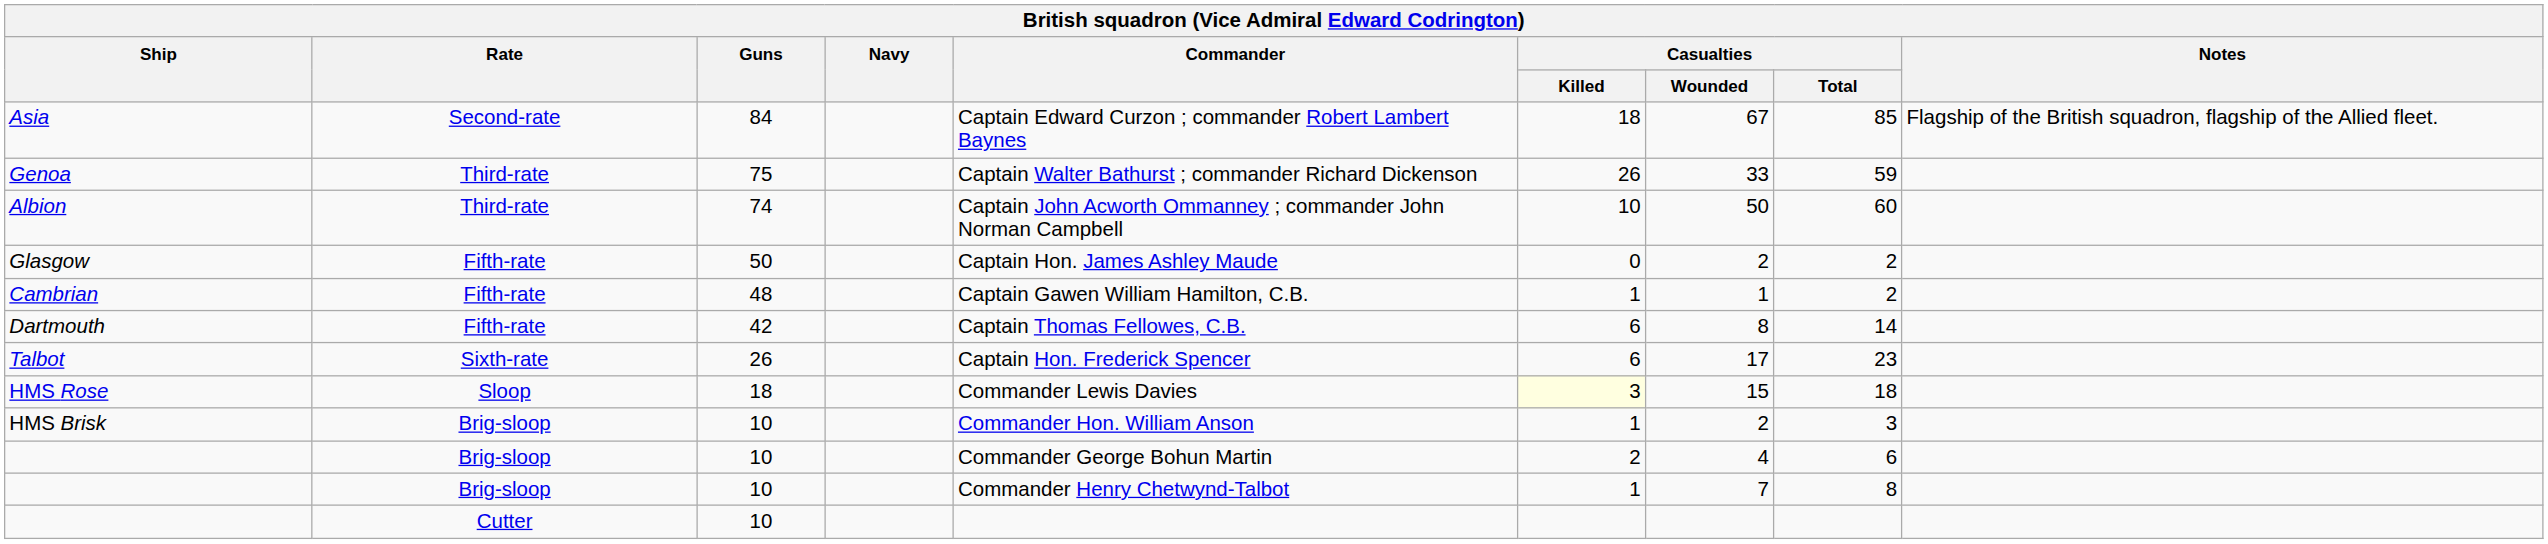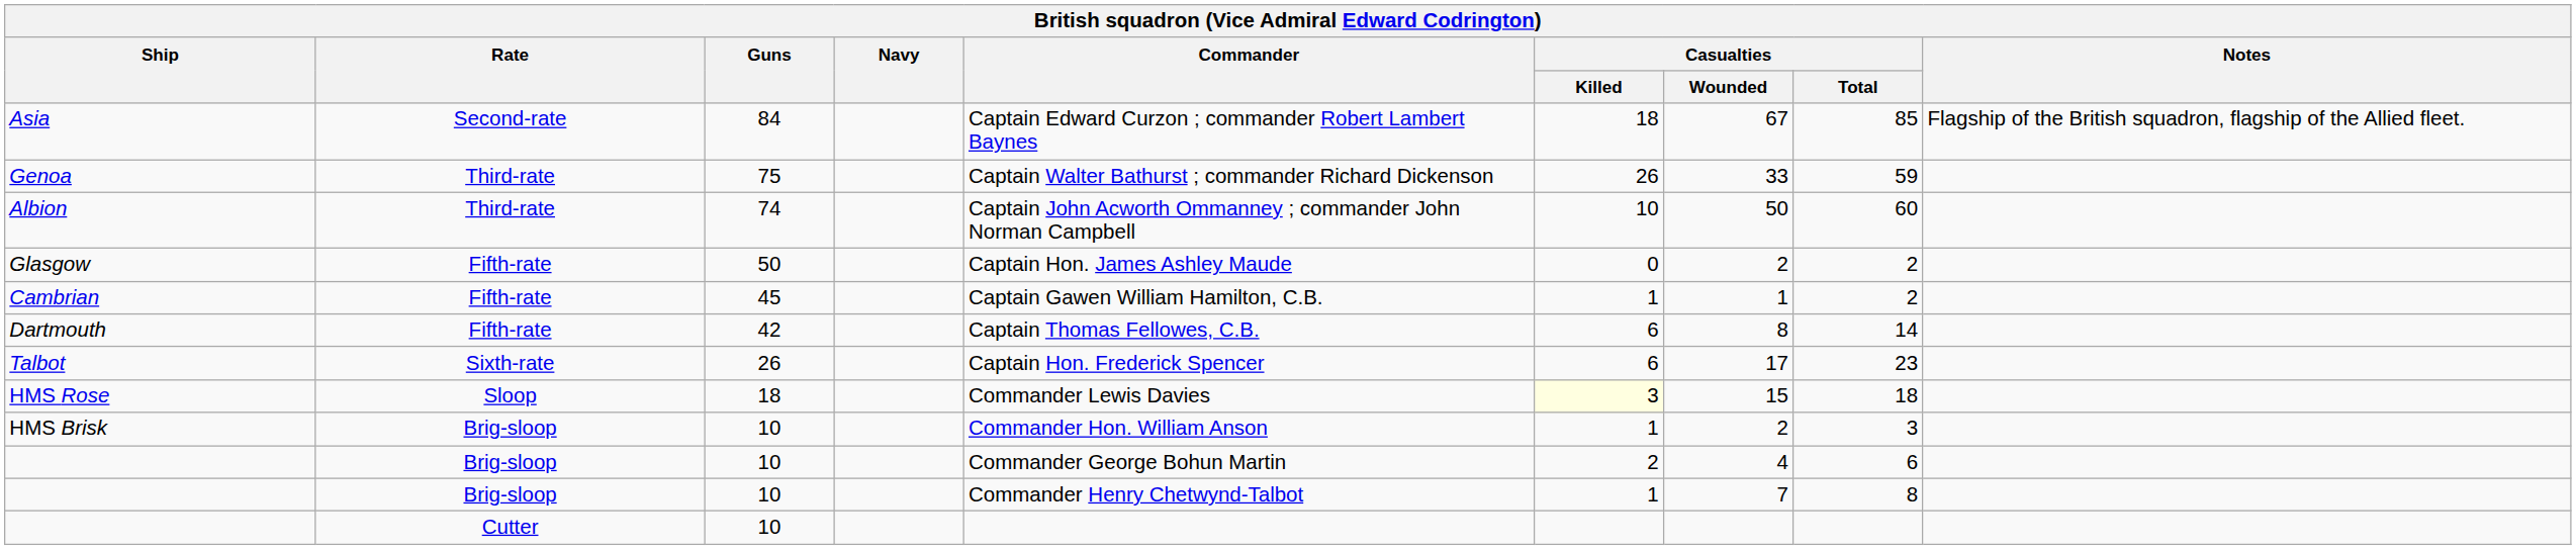 <table class="wikitable" style="width:100%;">
 <tr style="vertical-align:top;">
 <th colspan="11" bgcolor="white">British squadron (Vice Admiral <a href='#'>Edward Codrington</a>)</th>
 </tr>
 <tr valign="top"|- style="vertical-align:top;">
 <th width="12%" align="center" rowspan="2"><small> Ship </small></th>
 <th width="15%" align="center" rowspan="2"><small> Rate </small></th>
 <th width="5%" align="center" rowspan="2"><small> Guns </small></th>
 <th width="5%" align="center" rowspan="2"><small> Navy </small></th>
 <th width="22%" align="center" rowspan="2"><small> Commander </small></th>
 <th width="15%" align="center" colspan="3"><small>Casualties</small></th>
 <th width="25%" align="center" rowspan="2"><small>Notes</small></th>
 </tr>
 <tr style="vertical-align:top;">
 <th width="5%" align="center"><small> Killed </small></th>
 <th width="5%" align="center"><small> Wounded </small></th>
 <th width="5%" align="center"><small> Total</small></th>
 </tr>
 <tr style="vertical-align:top;">
 <td align= left><a href='#'><em>Asia</em></a></td>
 <td align= center><a href='#'>Second-rate</a></td>
 <td align= center>84</td>
 <td align= center></td>
 <td align= left>Captain Edward Curzon ; commander <a href='#'>Robert Lambert Baynes</a></td>
 <td align= right>18</td>
 <td align= right>67</td>
 <td align= right>85</td>
 <td align= left>Flagship of the British squadron, flagship of the Allied fleet.</td>
 </tr>
 <tr style="vertical-align:top;">
 <td align= left><a href='#'><em>Genoa</em></a></td>
 <td align= center><a href='#'>Third-rate</a></td>
 <td align= center>75</td>
 <td align= center></td>
 <td align= left>Captain <a href='#'>Walter Bathurst</a> ; commander Richard Dickenson</td>
 <td align= right>26</td>
 <td align= right>33</td>
 <td align= right>59</td>
 <td align= left></td>
 </tr>
 <tr style="vertical-align:top;">
 <td align= left><a href='#'><em>Albion</em></a></td>
 <td align= center><a href='#'>Third-rate</a></td>
 <td align= center>74</td>
 <td align= center></td>
 <td align= left>Captain <a href='#'>John Acworth Ommanney</a> ; commander John Norman Campbell</td>
 <td align= right>10</td>
 <td align= right>50</td>
 <td align= right>60</td>
 <td align= left></td>
 </tr>
 <tr style="vertical-align:top;">
 <td align= left><em>Glasgow</em></td>
 <td align= center><a href='#'>Fifth-rate</a></td>
 <td align= center>50</td>
 <td align= center></td>
 <td align= left>Captain Hon. <a href='#'>James Ashley Maude</a></td>
 <td align= right>0</td>
 <td align= right>2</td>
 <td align= right>2</td>
 <td align= left></td>
 </tr>
 <tr style="vertical-align:top;">
 <td align= left><a href='#'><em>Cambrian</em></a></td>
 <td align= center><a href='#'>Fifth-rate</a></td>
-<td align= center>48</td>
+<td align= center>45</td>
 <td align= center></td>
 <td align= left>Captain Gawen William Hamilton, C.B.</td>
 <td align= right>1</td>
 <td align= right>1</td>
 <td align= right>2</td>
 <td align= left></td>
 </tr>
 <tr style="vertical-align:top;">
 <td align= left><em>Dartmouth</em></td>
 <td align= center><a href='#'>Fifth-rate</a></td>
 <td align= center>42</td>
 <td align= center></td>
 <td align= left>Captain <a href='#'>Thomas Fellowes, C.B.</a></td>
 <td align= right>6</td>
 <td align= right>8</td>
 <td align= right>14</td>
 <td align= left></td>
 </tr>
 <tr style="vertical-align:top;">
 <td align= left><a href='#'><em>Talbot</em></a></td>
 <td align= center><a href='#'>Sixth-rate</a></td>
 <td align= center>26</td>
 <td align= center></td>
 <td align= left>Captain <a href='#'>Hon. Frederick Spencer</a></td>
 <td align= right>6</td>
 <td align= right>17</td>
 <td align= right>23</td>
 <td align= left></td>
 </tr>
 <tr style="vertical-align:top;">
 <td align= left><a href='#'>HMS <em>Rose</em></a></td>
 <td align= center><a href='#'>Sloop</a></td>
 <td align= center>18</td>
 <td align= center></td>
 <td align= left>Commander Lewis Davies</td>
 <td align= right style="background: lightyellow;">3</td>
 <td align= right>15</td>
 <td align= right>18</td>
 <td align= left></td>
 </tr>
 <tr style="vertical-align:top;">
 <td align= left>HMS <em>Brisk</em></td>
 <td align= center><a href='#'>Brig-sloop</a></td>
 <td align= center>10</td>
 <td align= center></td>
 <td align= left><a href='#'>Commander Hon. William Anson</a></td>
 <td align= right>1</td>
 <td align= right>2</td>
 <td align= right>3</td>
 <td align= left></td>
 </tr>
 <tr style="vertical-align:top;">
 <td align= left></td>
 <td align= center><a href='#'>Brig-sloop</a></td>
 <td align= center>10</td>
 <td align= center></td>
 <td align= left>Commander George Bohun Martin</td>
 <td align= right>2</td>
 <td align= right>4</td>
 <td align= right>6</td>
 <td align= left></td>
 </tr>
 <tr style="vertical-align:top;">
 <td align= left></td>
 <td align= center><a href='#'>Brig-sloop</a></td>
 <td align= center>10</td>
 <td align= center></td>
 <td align= left>Commander <a href='#'>Henry Chetwynd-Talbot</a></td>
 <td align= right>1</td>
 <td align= right>7</td>
 <td align= right>8</td>
 <td align= left></td>
 </tr>
 <tr style="vertical-align:top;">
 <td align= left></td>
 <td align= center><a href='#'>Cutter</a></td>
 <td align= center>10</td>
 <td align= center></td>
 <td align= left></td>
 <td align= right></td>
 <td align= right></td>
 <td align= right></td>
 <td align= left></td>
 </tr>
 </table>
